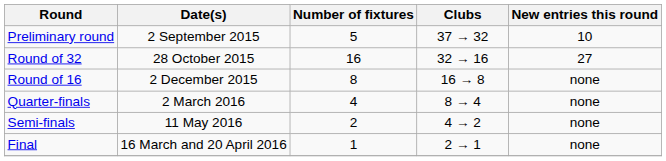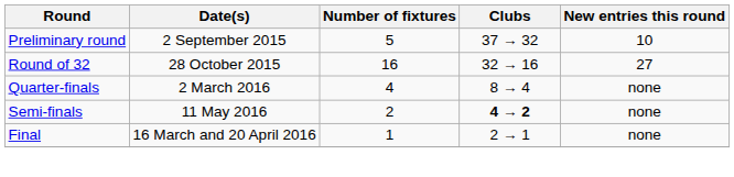 <table class="wikitable" style="text-align:center">
 <tr>
 <th>Round</th>
 <th>Date(s)</th>
 <th>Number of fixtures</th>
 <th width=100>Clubs</th>
 <th>New entries this round</th>
 </tr>
 <tr>
 <td style="text-align:left;"><a href='#'>Preliminary round</a></td>
 <td>2 September 2015</td>
 <td>5</td>
 <td>37 → 32</td>
 <td>10</td>
 </tr>
 <tr>
 <td style="text-align:left;"><a href='#'>Round of 32</a></td>
 <td>28 October 2015</td>
 <td>16</td>
 <td>32 → 16</td>
 <td>27</td>
 </tr>
 <tr>
-<td style="text-align:left;"><a href='#'>Round of 16</a></td>
-<td>2 December 2015</td>
-<td>8</td>
-<td>16 → 8</td>
-<td>none</td>
-</tr>
-<tr>
 <td style="text-align:left;"><a href='#'>Quarter-finals</a></td>
 <td>2 March 2016</td>
 <td>4</td>
 <td>8 → 4</td>
 <td>none</td>
 </tr>
 <tr>
 <td style="text-align:left;"><a href='#'>Semi-finals</a></td>
 <td>11 May 2016</td>
 <td>2</td>
-<td>4 → 2</td>
+<td><strong>4 → 2</strong></td>
 <td>none</td>
 </tr>
 <tr>
 <td style="text-align:left;"><a href='#'>Final</a></td>
 <td>16 March and 20 April 2016</td>
 <td>1</td>
 <td>2 → 1</td>
 <td>none</td>
 </tr>
 <tr>
 </tr>
 </table>
